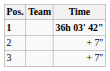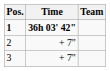 <table class="wikitable">
 <tr>
 <th>Pos.</th>
+<th>Time</th>
 <th>Team</th>
-<th>Time</th>
 </tr>
 <tr>
 <td><strong>1</strong></td>
+<td align=right><strong>36h 03' 42"</strong></td>
 <td><strong></strong> </td>
-<td align=right><strong>36h 03' 42"</strong></td>
 </tr>
 <tr>
 <td>2</td>
+<td align=right>+ 7"</td>
 <td></td>
-<td align=right>+ 7"</td>
 </tr>
 <tr>
 <td>3</td>
+<td align=right>+ 7"</td>
 <td></td>
-<td align=right>+ 7"</td>
 </tr>
 </table>
